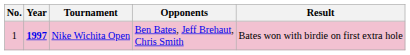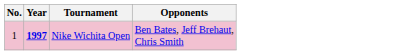 <table class="wikitable" style="font-size:95%;">
 <tr>
 <th>No.</th>
 <th>Year</th>
 <th>Tournament</th>
 <th>Opponents</th>
-<th>Result</th>
 </tr>
 <tr style="background:#F2C1D1;">
 <td align=center>1</td>
 <td><strong><a href='#'>1997</a></strong></td>
 <td><a href='#'>Nike Wichita Open</a></td>
 <td> <a href='#'>Ben Bates</a>,  <a href='#'>Jeff Brehaut</a>,<br> <a href='#'>Chris Smith</a></td>
-<td>Bates won with birdie on first extra hole</td>
 </tr>
 </table>
